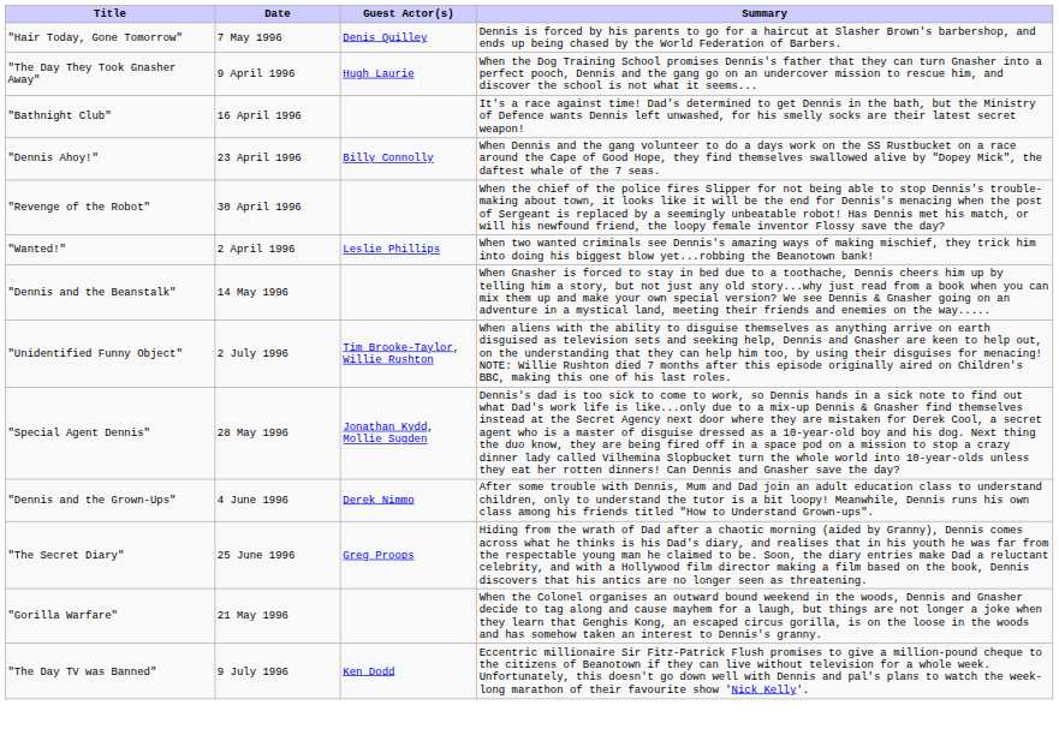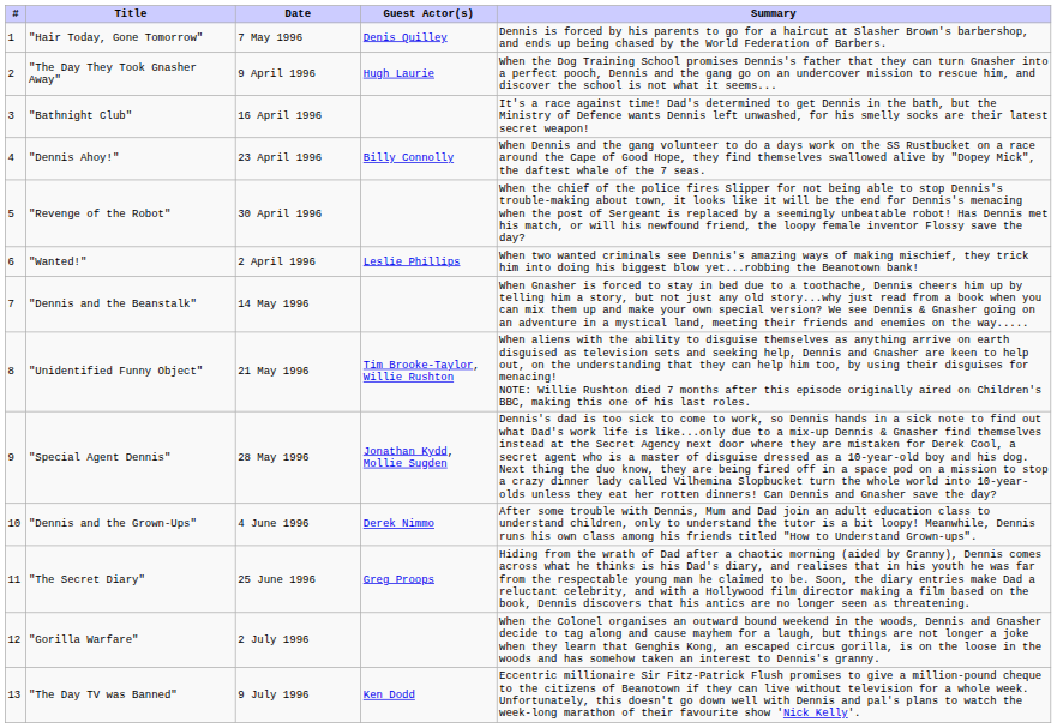 <table class="wikitable" width="100%">
 <tr>
+<th style="background: #CCCCFF" width="2%">#</th>
 <th style="background: #CCCCFF" width="20%">Title</th>
 <th style="background: #CCCCFF" width="12%">Date</th>
 <th style="background: #CCCCFF" width="13%">Guest Actor(s)</th>
 <th style="background: #CCCCFF">Summary</th>
 </tr>
 <tr>
+<td>1</td>
 <td>"Hair Today, Gone Tomorrow"</td>
 <td>7 May 1996</td>
 <td><a href='#'>Denis Quilley</a></td>
 <td>Dennis is forced by his parents to go for a haircut at Slasher Brown's barbershop, and ends up being chased by the World Federation of Barbers.</td>
 </tr>
 <tr>
+<td>2</td>
 <td>"The Day They Took Gnasher Away"</td>
 <td>9 April 1996</td>
 <td><a href='#'>Hugh Laurie</a></td>
 <td>When the Dog Training School promises Dennis's father that they can turn Gnasher into a perfect pooch, Dennis and the gang go on an undercover mission to rescue him, and discover the school is not what it seems...</td>
 </tr>
 <tr>
+<td>3</td>
 <td>"Bathnight Club"</td>
 <td>16 April 1996</td>
 <td></td>
 <td>It's a race against time! Dad's determined to get Dennis in the bath, but the Ministry of Defence wants Dennis left unwashed, for his smelly socks are their latest secret weapon!</td>
 </tr>
 <tr>
+<td>4</td>
 <td>"Dennis Ahoy!"</td>
 <td>23 April 1996</td>
 <td><a href='#'>Billy Connolly</a></td>
 <td>When Dennis and the gang volunteer to do a days work on the SS Rustbucket on a race around the Cape of Good Hope, they find themselves swallowed alive by "Dopey Mick", the daftest whale of the 7 seas.</td>
 </tr>
 <tr>
+<td>5</td>
 <td>"Revenge of the Robot"</td>
 <td>30 April 1996</td>
 <td></td>
 <td>When the chief of the police fires Slipper for not being able to stop Dennis's trouble-making about town, it looks like it will be the end for Dennis's menacing when the post of Sergeant is replaced by a seemingly unbeatable robot! Has Dennis met his match, or will his newfound friend, the loopy female inventor Flossy save the day?</td>
 </tr>
 <tr>
+<td>6</td>
 <td>"Wanted!"</td>
 <td>2 April 1996</td>
 <td><a href='#'>Leslie Phillips</a></td>
 <td>When two wanted criminals see Dennis's amazing ways of making mischief, they trick him into doing his biggest blow yet...robbing the Beanotown bank!</td>
 </tr>
 <tr>
+<td>7</td>
 <td>"Dennis and the Beanstalk"</td>
 <td>14 May 1996</td>
 <td></td>
 <td>When Gnasher is forced to stay in bed due to a toothache, Dennis cheers him up by telling him a story, but not just any old story...why just read from a book when you can mix them up and make your own special version? We see Dennis & Gnasher going on an adventure in a mystical land, meeting their friends and enemies on the way.....</td>
 </tr>
 <tr>
+<td>8</td>
 <td>"Unidentified Funny Object"</td>
-<td>2 July 1996</td>
+<td>21 May 1996</td>
 <td><a href='#'>Tim Brooke-Taylor</a>, <a href='#'>Willie Rushton</a></td>
 <td>When aliens with the ability to disguise themselves as anything arrive on earth disguised as television sets and seeking help, Dennis and Gnasher are keen to help out, on the understanding that they can help him too, by using their disguises for menacing!<br>NOTE: Willie Rushton died 7 months after this episode originally aired on Children's BBC, making this one of his last roles.</td>
 </tr>
 <tr>
+<td>9</td>
 <td>"Special Agent Dennis"</td>
 <td>28 May 1996</td>
 <td><a href='#'>Jonathan Kydd</a>, <a href='#'>Mollie Sugden</a></td>
 <td>Dennis's dad is too sick to come to work, so Dennis hands in a sick note to find out what Dad's work life is like...only due to a mix-up Dennis & Gnasher find themselves instead at the Secret Agency next door where they are mistaken for Derek Cool, a secret agent who is a master of disguise dressed as a 10-year-old boy and his dog. Next thing the duo know, they are being fired off in a space pod on a mission to stop a crazy dinner lady called Vilhemina Slopbucket turn the whole world into 10-year-olds unless they eat her rotten dinners! Can Dennis and Gnasher save the day?</td>
 </tr>
 <tr>
+<td>10</td>
 <td>"Dennis and the Grown-Ups"</td>
 <td>4 June 1996</td>
 <td><a href='#'>Derek Nimmo</a></td>
 <td>After some trouble with Dennis, Mum and Dad join an adult education class to understand children, only to understand the tutor is a bit loopy! Meanwhile, Dennis runs his own class among his friends titled "How to Understand Grown-ups".</td>
 </tr>
 <tr>
+<td>11</td>
 <td>"The Secret Diary"</td>
 <td>25 June 1996</td>
 <td><a href='#'>Greg Proops</a></td>
 <td>Hiding from the wrath of Dad after a chaotic morning (aided by Granny), Dennis comes across what he thinks is his Dad's diary, and realises that in his youth he was far from the respectable young man he claimed to be. Soon, the diary entries make Dad a reluctant celebrity, and with a Hollywood film director making a film based on the book, Dennis discovers that his antics are no longer seen as threatening.</td>
 </tr>
 <tr>
+<td>12</td>
 <td>"Gorilla Warfare"</td>
-<td>21 May 1996</td>
+<td>2 July 1996</td>
 <td></td>
 <td>When the Colonel organises an outward bound weekend in the woods, Dennis and Gnasher decide to tag along and cause mayhem for a laugh, but things are not longer a joke when they learn that Genghis Kong, an escaped circus gorilla, is on the loose in the woods and has somehow taken an interest to Dennis's granny.</td>
 </tr>
 <tr>
+<td>13</td>
 <td>"The Day TV was Banned"</td>
 <td>9 July 1996</td>
 <td><a href='#'>Ken Dodd</a></td>
 <td>Eccentric millionaire Sir Fitz-Patrick Flush promises to give a million-pound cheque to the citizens of Beanotown if they can live without television for a whole week. Unfortunately, this doesn't go down well with Dennis and pal's plans to watch the week-long marathon of their favourite show '<a href='#'>Nick Kelly</a>'.</td>
 </tr>
 </table>
